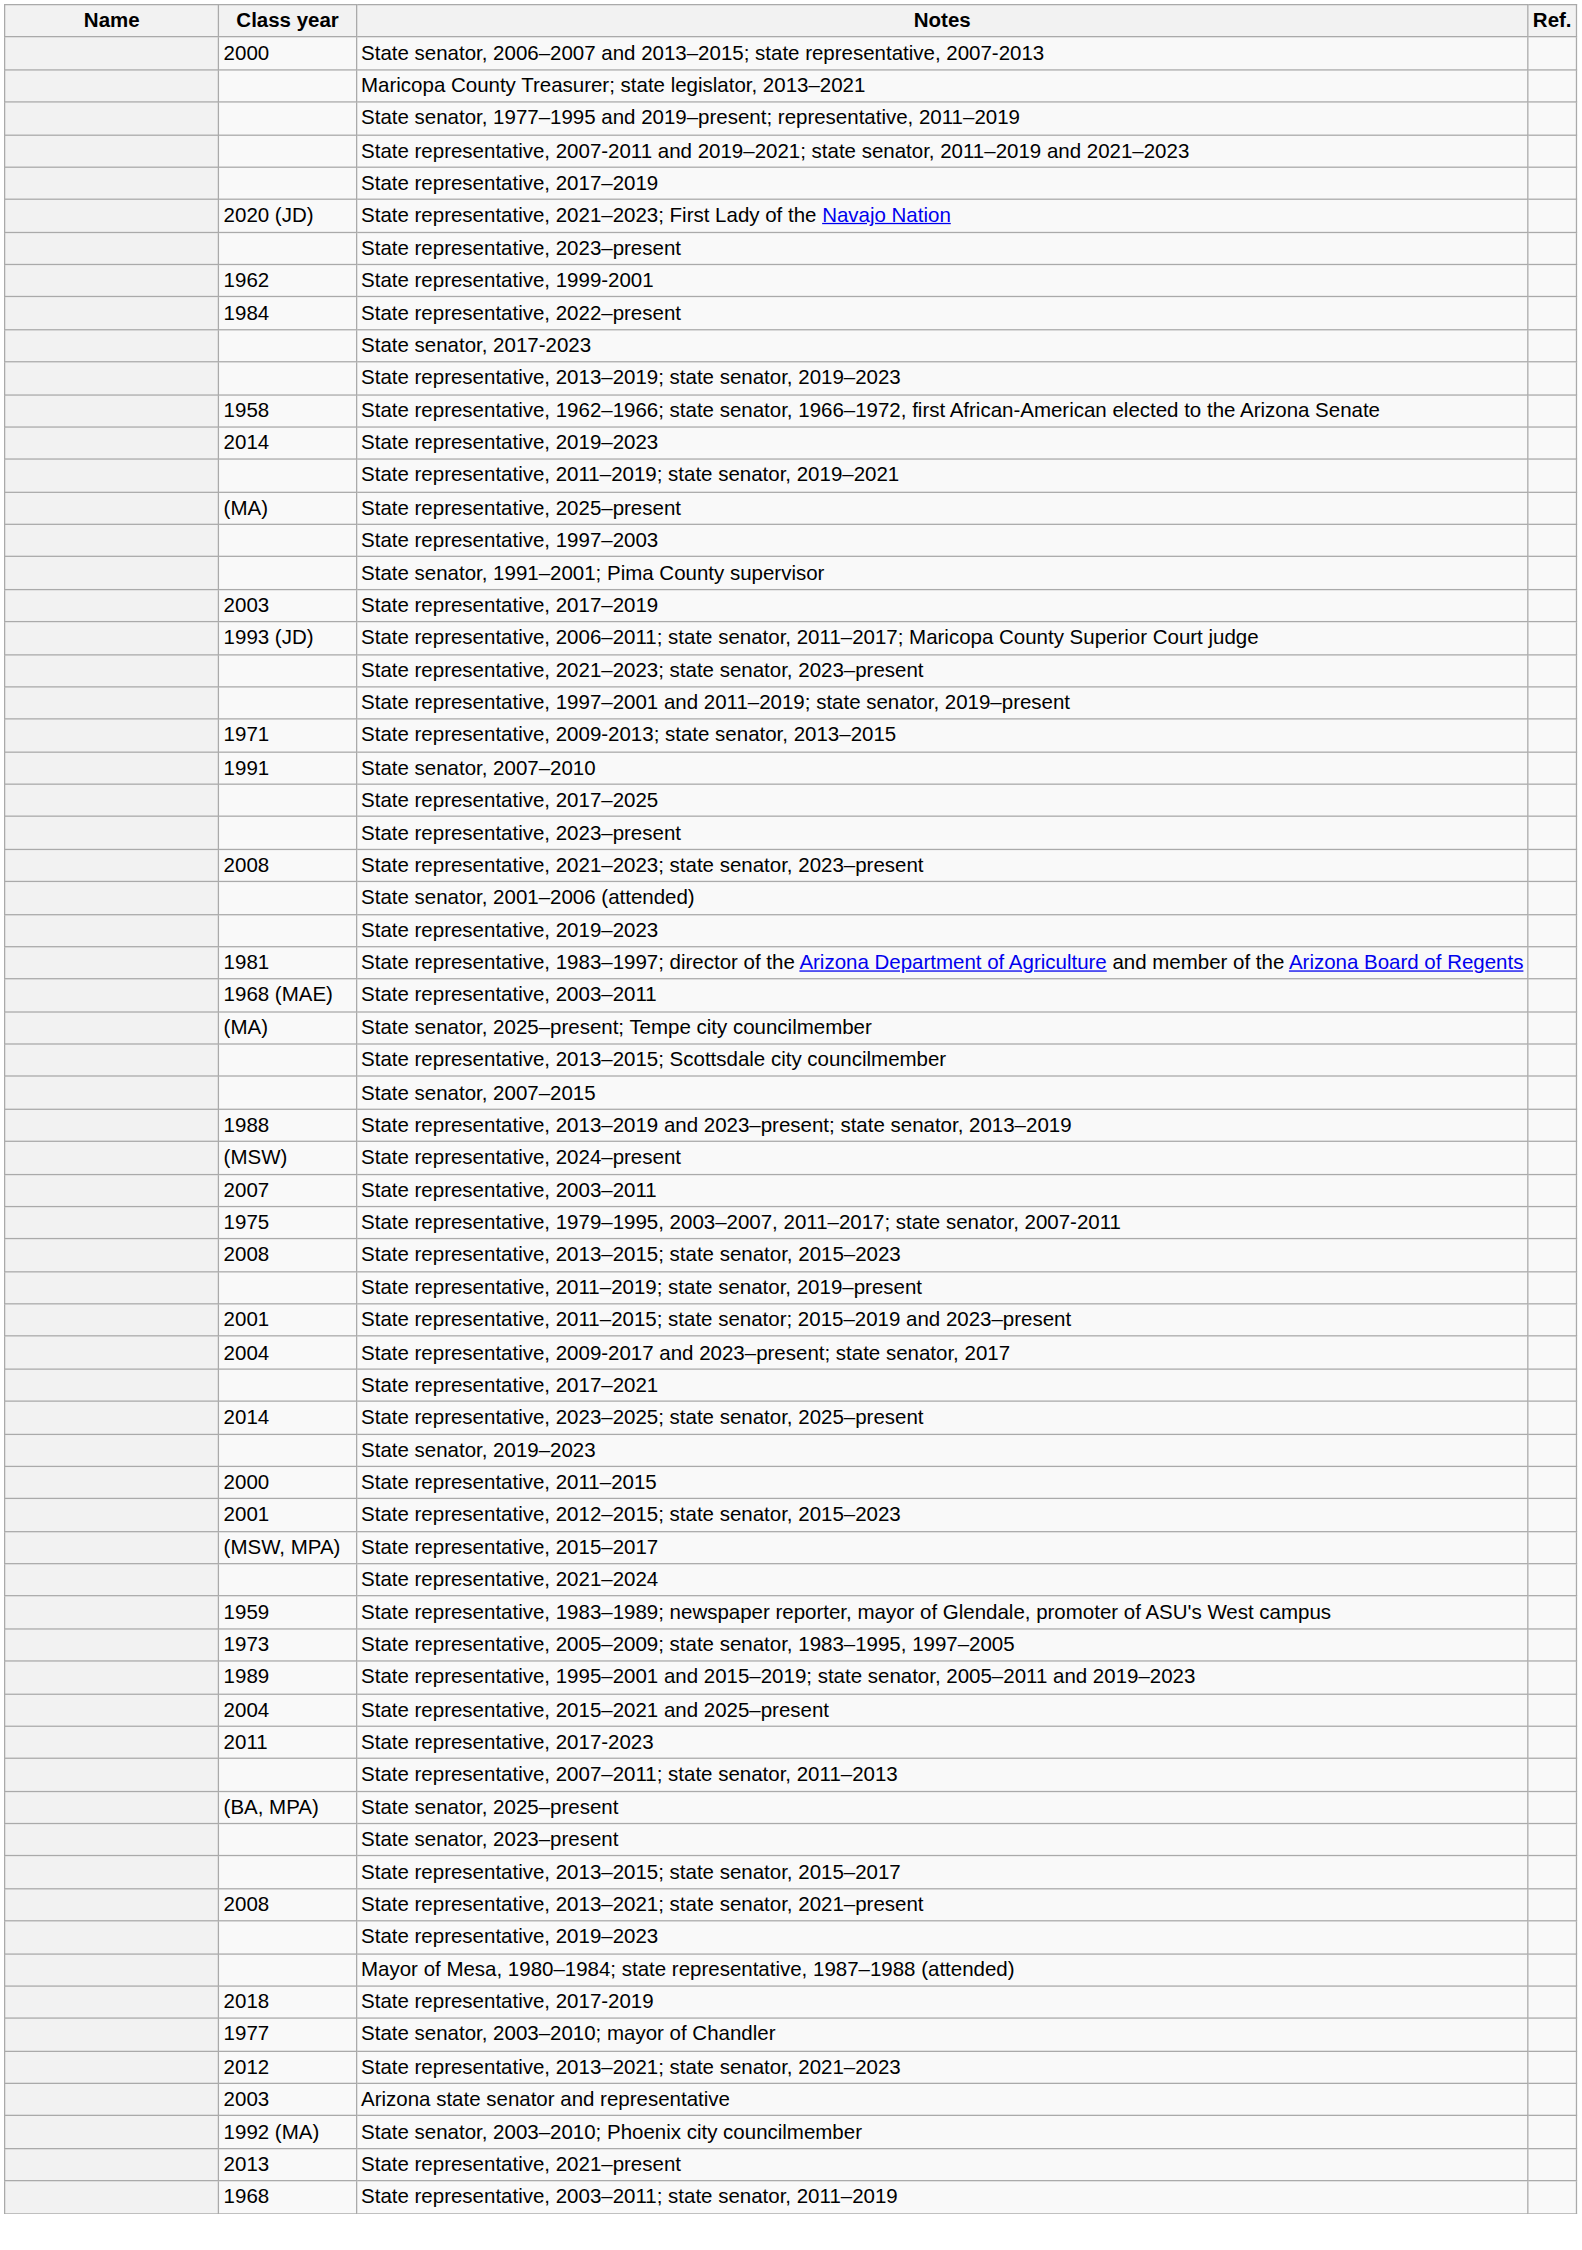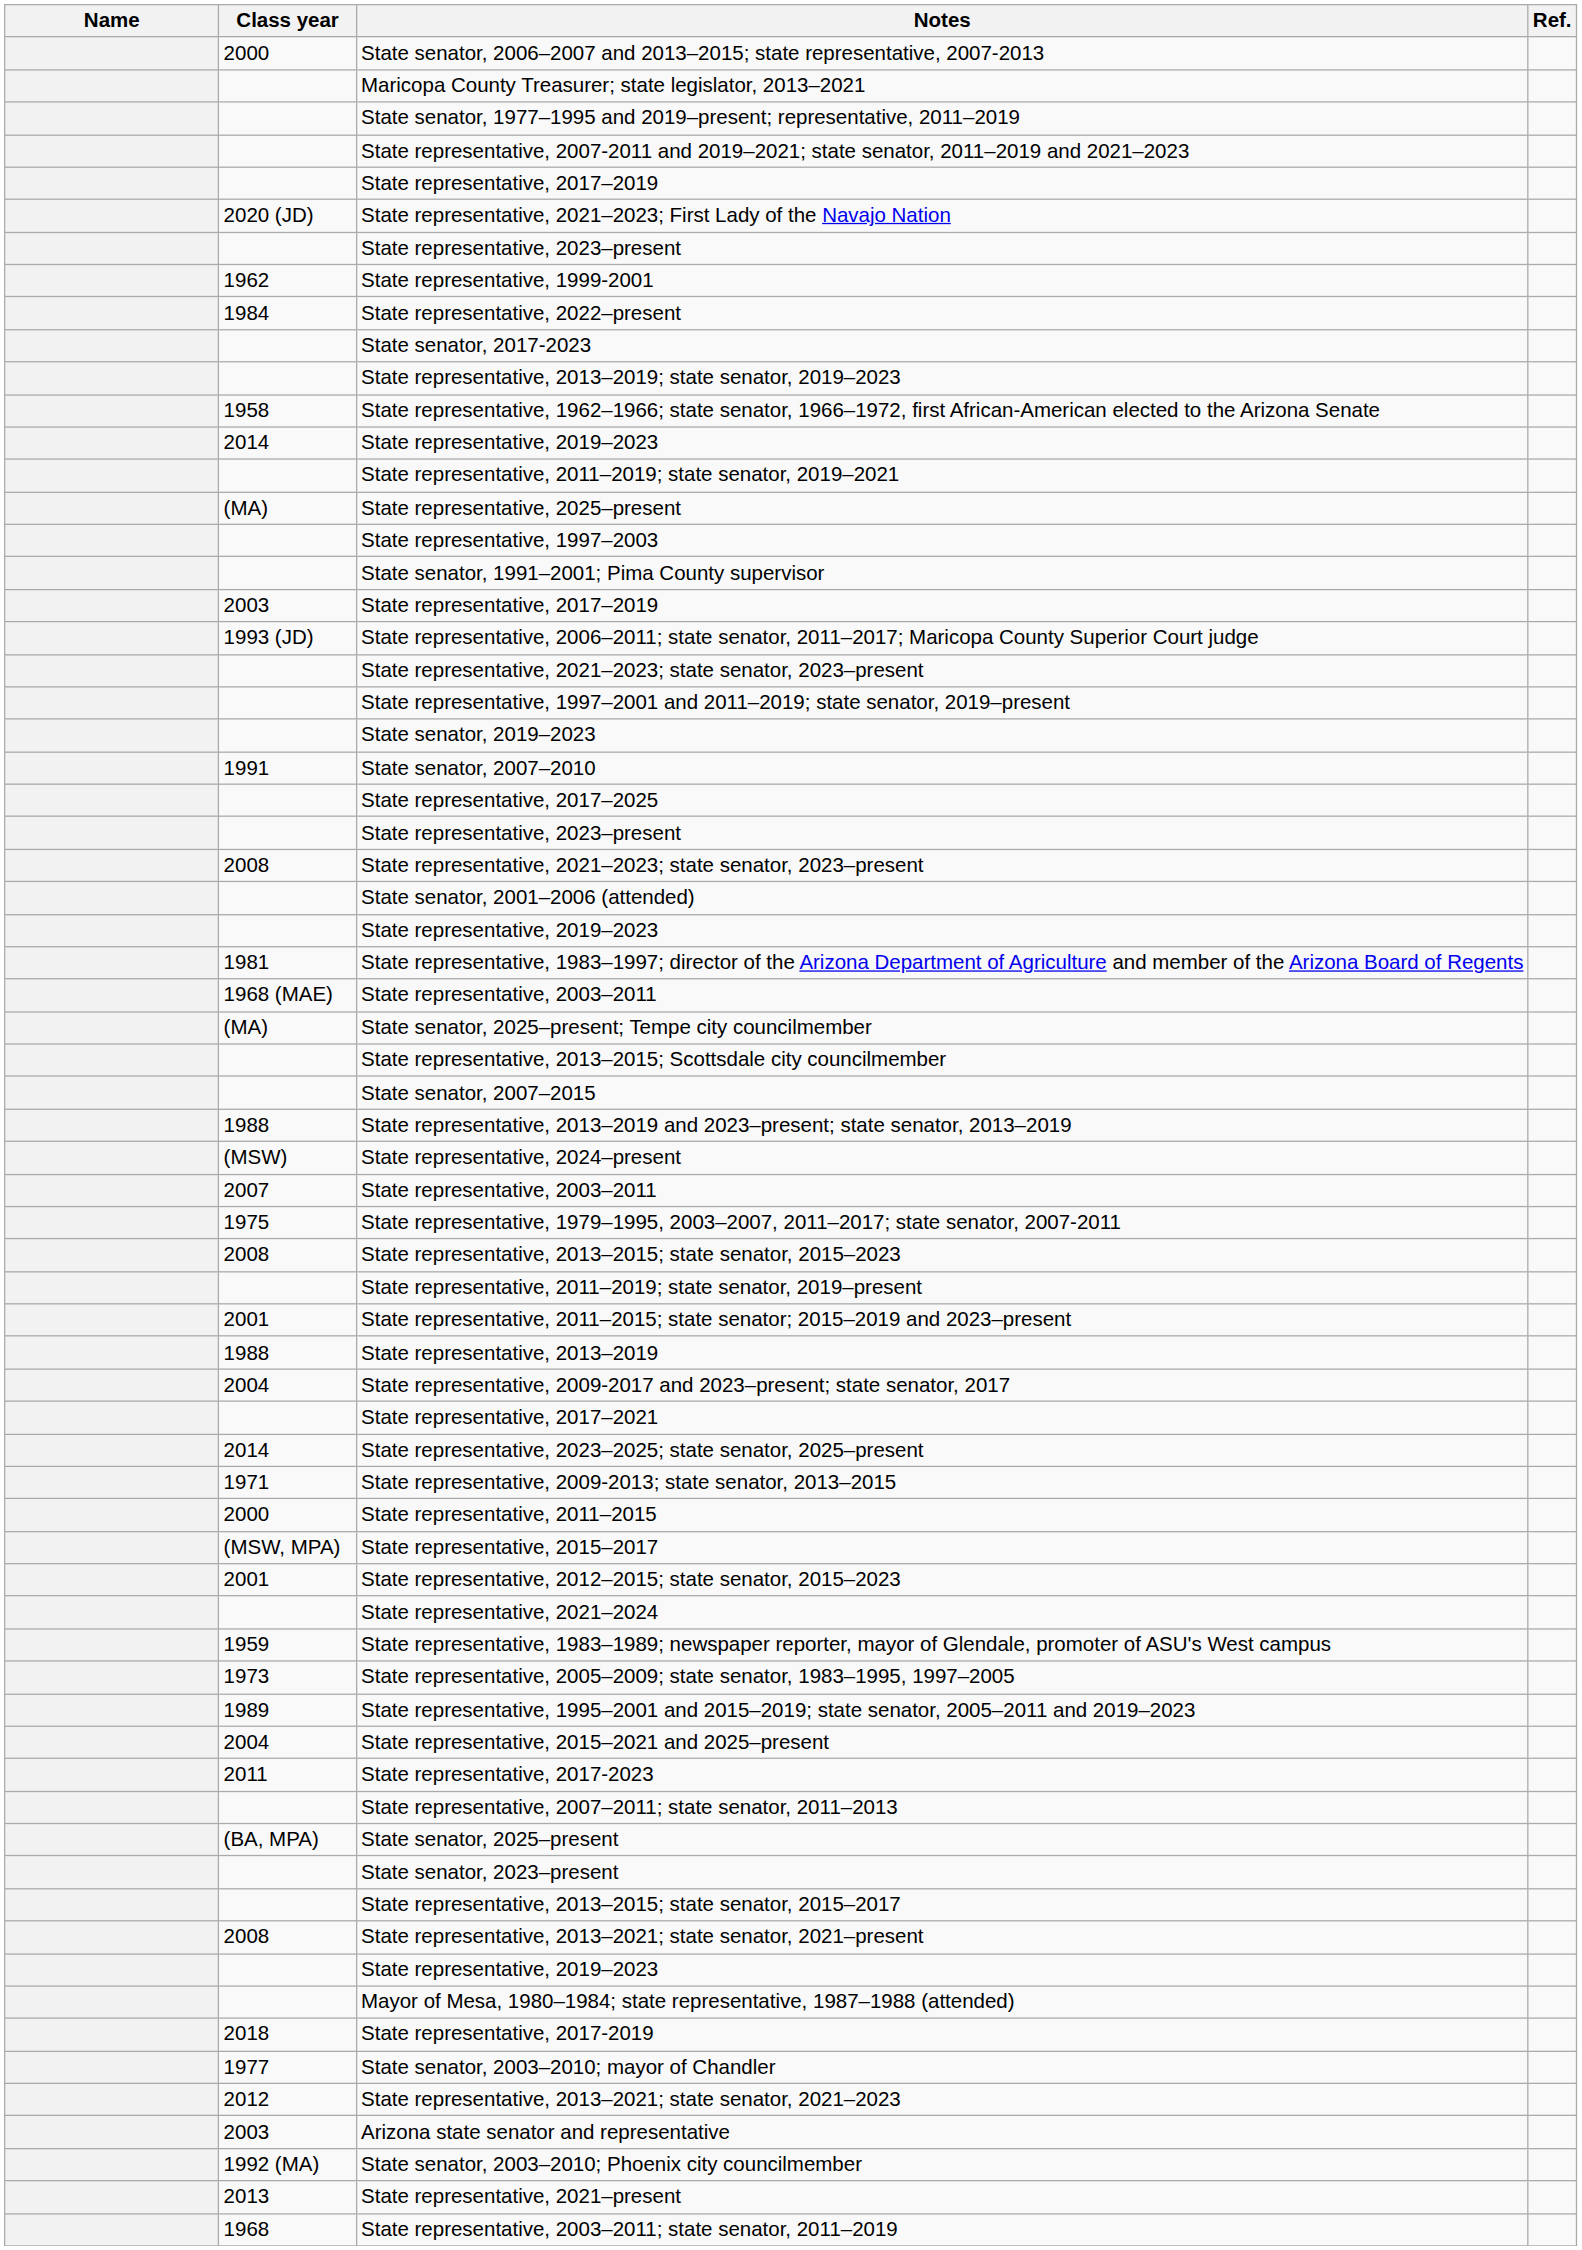 <table class="wikitable sortable">
 <tr>
 <th scope = "col" width="160">Name</th>
 <th scope = "col" width="100">Class year</th>
 <th scope = "col" width="*" class="unsortable">Notes</th>
 <th scope = "col" width="*" class="unsortable">Ref.</th>
 </tr>
 <tr>
 <th scope = "row"></th>
 <td>2000 </td>
 <td>State senator, 2006–2007 and 2013–2015; state representative, 2007-2013</td>
 <td></td>
 </tr>
 <tr>
 <th scope = "row"></th>
 <td></td>
 <td>Maricopa County Treasurer; state legislator, 2013–2021</td>
 <td></td>
 </tr>
 <tr>
 <th scope = "row"></th>
 <td></td>
 <td>State senator, 1977–1995 and 2019–present; representative, 2011–2019</td>
 <td></td>
 </tr>
 <tr>
 <th scope = "row"></th>
 <td></td>
 <td>State representative, 2007-2011 and 2019–2021; state senator, 2011–2019 and 2021–2023</td>
 <td></td>
 </tr>
 <tr>
 <th scope = "row"></th>
 <td></td>
 <td>State representative, 2017–2019</td>
 <td></td>
 </tr>
 <tr>
 <th scope = "row"></th>
 <td>2020 (JD)</td>
 <td>State representative, 2021–2023; First Lady of the <a href='#'>Navajo Nation</a></td>
 <td></td>
 </tr>
 <tr>
 <th scope = "row"></th>
 <td></td>
 <td>State representative, 2023–present</td>
 <td></td>
 </tr>
 <tr>
 <th scope = "row"></th>
 <td>1962</td>
 <td>State representative, 1999-2001</td>
 <td></td>
 </tr>
 <tr>
 <th scope = "row"></th>
 <td>1984</td>
 <td>State representative, 2022–present</td>
 <td></td>
 </tr>
 <tr>
 <th scope = "row"></th>
 <td></td>
 <td>State senator, 2017-2023</td>
 <td></td>
 </tr>
 <tr>
 <th scope = "row"></th>
 <td></td>
 <td>State representative, 2013–2019; state senator, 2019–2023</td>
 <td></td>
 </tr>
 <tr>
 <th scope = "row"></th>
 <td>1958</td>
 <td>State representative, 1962–1966; state senator, 1966–1972, first African-American elected to the Arizona Senate</td>
 <td></td>
 </tr>
 <tr>
 <th scope = "row"></th>
 <td>2014</td>
 <td>State representative, 2019–2023</td>
 <td></td>
 </tr>
 <tr>
 <th scope = "row"></th>
 <td></td>
 <td>State representative, 2011–2019; state senator, 2019–2021</td>
 <td></td>
 </tr>
 <tr>
 <th scope = "row"></th>
 <td>(MA)</td>
 <td>State representative, 2025–present</td>
 <td></td>
 </tr>
 <tr>
 <th scope = "row"></th>
 <td></td>
 <td>State representative, 1997–2003</td>
 <td></td>
 </tr>
 <tr>
 <th scope = "row"></th>
 <td></td>
 <td>State senator, 1991–2001; Pima County supervisor</td>
 <td></td>
 </tr>
 <tr>
 <th scope = "row"></th>
 <td>2003</td>
 <td>State representative, 2017–2019</td>
 <td></td>
 </tr>
 <tr>
 <th scope = "row"></th>
 <td>1993 (JD)</td>
 <td>State representative, 2006–2011; state senator, 2011–2017; Maricopa County Superior Court judge</td>
 <td></td>
 </tr>
 <tr>
 <th scope = "row"></th>
 <td></td>
 <td>State representative, 2021–2023; state senator, 2023–present</td>
 <td></td>
 </tr>
 <tr>
 <th scope = "row"></th>
 <td></td>
 <td>State representative, 1997–2001 and 2011–2019; state senator, 2019–present</td>
 <td></td>
 </tr>
 <tr>
 <th scope = "row"></th>
-<td>1971</td>
-<td>State representative, 2009-2013; state senator, 2013–2015</td>
+<td></td>
+<td>State senator, 2019–2023</td>
 <td></td>
 </tr>
 <tr>
 <th scope = "row"></th>
 <td>1991</td>
 <td>State senator, 2007–2010</td>
 <td></td>
 </tr>
 <tr>
 <th scope = "row"></th>
 <td></td>
 <td>State representative, 2017–2025</td>
 <td></td>
 </tr>
 <tr>
 <th scope = "row"></th>
 <td></td>
 <td>State representative, 2023–present</td>
 <td></td>
 </tr>
 <tr>
 <th scope = "row"></th>
 <td>2008</td>
 <td>State representative, 2021–2023; state senator, 2023–present</td>
 <td></td>
 </tr>
 <tr>
 <th scope = "row"></th>
 <td></td>
 <td>State senator, 2001–2006 (attended)</td>
 <td></td>
 </tr>
 <tr>
 <th scope = "row"></th>
 <td></td>
 <td>State representative, 2019–2023</td>
 <td></td>
 </tr>
 <tr>
 <th scope = "row"></th>
 <td>1981</td>
 <td>State representative, 1983–1997; director of the <a href='#'>Arizona Department of Agriculture</a> and member of the <a href='#'>Arizona Board of Regents</a></td>
 <td></td>
 </tr>
 <tr>
 <th scope = "row"></th>
 <td>1968 (MAE)</td>
 <td>State representative, 2003–2011</td>
 <td></td>
 </tr>
 <tr>
 <th scope = "row"></th>
 <td>(MA)</td>
 <td>State senator, 2025–present; Tempe city councilmember</td>
 <td></td>
 </tr>
 <tr>
 <th scope = "row"></th>
 <td></td>
 <td>State representative, 2013–2015; Scottsdale city councilmember</td>
 <td></td>
 </tr>
 <tr>
 <th scope = "row"></th>
 <td></td>
 <td>State senator, 2007–2015</td>
 <td></td>
 </tr>
 <tr>
 <th scope = "row"></th>
 <td>1988</td>
 <td>State representative, 2013–2019 and 2023–present; state senator, 2013–2019</td>
 <td></td>
 </tr>
 <tr>
 <th scope = "row"></th>
 <td>(MSW)</td>
 <td>State representative, 2024–present</td>
 <td></td>
 </tr>
 <tr>
 <th scope = "row"></th>
 <td>2007</td>
 <td>State representative, 2003–2011</td>
 <td></td>
 </tr>
 <tr>
 <th scope = "row"></th>
 <td>1975</td>
 <td>State representative, 1979–1995, 2003–2007, 2011–2017; state senator, 2007-2011</td>
 <td></td>
 </tr>
 <tr>
 <th scope = "row"></th>
 <td>2008</td>
 <td>State representative, 2013–2015; state senator, 2015–2023</td>
 <td></td>
 </tr>
 <tr>
 <th scope = "row"></th>
 <td></td>
 <td>State representative, 2011–2019; state senator, 2019–present</td>
 <td></td>
 </tr>
 <tr>
 <th scope = "row"></th>
 <td>2001</td>
 <td>State representative, 2011–2015; state senator; 2015–2019 and 2023–present</td>
 <td></td>
 </tr>
 <tr>
 <th scope = "row"></th>
+<td>1988</td>
+<td>State representative, 2013–2019</td>
+<td></td>
+</tr>
+<tr>
+<th scope = "row"></th>
 <td>2004</td>
 <td>State representative, 2009-2017 and 2023–present; state senator, 2017</td>
 <td></td>
 </tr>
 <tr>
 <th scope = "row"></th>
 <td></td>
 <td>State representative, 2017–2021</td>
 <td></td>
 </tr>
 <tr>
 <th scope = "row"></th>
 <td>2014</td>
 <td>State representative, 2023–2025; state senator, 2025–present</td>
 <td></td>
 </tr>
 <tr>
 <th scope = "row"></th>
-<td></td>
-<td>State senator, 2019–2023</td>
+<td>1971</td>
+<td>State representative, 2009-2013; state senator, 2013–2015</td>
 <td></td>
 </tr>
 <tr>
 <th scope = "row"></th>
 <td>2000</td>
 <td>State representative, 2011–2015</td>
 <td></td>
 </tr>
 <tr>
 <th scope = "row"></th>
-<td>2001 </td>
-<td>State representative, 2012–2015; state senator, 2015–2023</td>
+<td>(MSW, MPA)</td>
+<td>State representative, 2015–2017</td>
 <td></td>
 </tr>
 <tr>
 <th scope = "row"></th>
-<td>(MSW, MPA)</td>
-<td>State representative, 2015–2017</td>
+<td>2001 </td>
+<td>State representative, 2012–2015; state senator, 2015–2023</td>
 <td></td>
 </tr>
 <tr>
 <th scope = "row"></th>
 <td></td>
 <td>State representative, 2021–2024</td>
 <td></td>
 </tr>
 <tr>
 <th scope = "row"></th>
 <td>1959</td>
 <td>State representative, 1983–1989; newspaper reporter, mayor of Glendale, promoter of ASU's West campus</td>
 <td></td>
 </tr>
 <tr>
 <th scope = "row"></th>
 <td>1973</td>
 <td>State representative, 2005–2009; state senator, 1983–1995, 1997–2005</td>
 <td></td>
 </tr>
 <tr>
 <th scope = "row"></th>
 <td>1989 </td>
 <td>State representative, 1995–2001 and 2015–2019; state senator, 2005–2011 and 2019–2023</td>
 <td></td>
 </tr>
 <tr>
 <th scope = "row"></th>
 <td>2004</td>
 <td>State representative, 2015–2021 and 2025–present</td>
 <td></td>
 </tr>
 <tr>
 <th scope = "row"></th>
 <td>2011</td>
 <td>State representative, 2017-2023</td>
 <td></td>
 </tr>
 <tr>
 <th scope = "row"></th>
 <td></td>
 <td>State representative, 2007–2011; state senator, 2011–2013</td>
 <td></td>
 </tr>
 <tr>
 <th scope = "row"></th>
 <td>(BA, MPA)</td>
 <td>State senator, 2025–present</td>
 <td></td>
 </tr>
 <tr>
 <th scope = "row"></th>
 <td></td>
 <td>State senator, 2023–present</td>
 <td></td>
 </tr>
 <tr>
 <th scope = "row"></th>
 <td></td>
 <td>State representative, 2013–2015; state senator, 2015–2017</td>
 <td></td>
 </tr>
 <tr>
 <th scope = "row"></th>
 <td>2008</td>
 <td>State representative, 2013–2021; state senator, 2021–present</td>
 <td></td>
 </tr>
 <tr>
 <th scope = "row"></th>
 <td></td>
 <td>State representative, 2019–2023</td>
 <td></td>
 </tr>
 <tr>
 <th scope = "row"></th>
 <td></td>
 <td>Mayor of Mesa, 1980–1984; state representative, 1987–1988 (attended)</td>
 <td></td>
 </tr>
 <tr>
 <th scope = "row"></th>
 <td>2018</td>
 <td>State representative, 2017-2019</td>
 <td></td>
 </tr>
 <tr>
 <th scope = "row"></th>
 <td>1977</td>
 <td>State senator, 2003–2010; mayor of Chandler</td>
 <td></td>
 </tr>
 <tr>
 <th scope = "row"></th>
 <td>2012</td>
 <td>State representative, 2013–2021; state senator, 2021–2023</td>
 <td></td>
 </tr>
 <tr>
 <th scope = "row"></th>
 <td>2003</td>
 <td>Arizona state senator and representative</td>
 <td></td>
 </tr>
 <tr>
 <th scope = "row"></th>
 <td>1992 (MA) </td>
 <td>State senator, 2003–2010; Phoenix city councilmember</td>
 <td></td>
 </tr>
 <tr>
 <th scope = "row"></th>
 <td>2013 </td>
 <td>State representative, 2021–present</td>
 <td></td>
 </tr>
 <tr>
 <th scope = "row"></th>
 <td>1968 </td>
 <td>State representative, 2003–2011; state senator, 2011–2019</td>
 <td></td>
 </tr>
 </table>
